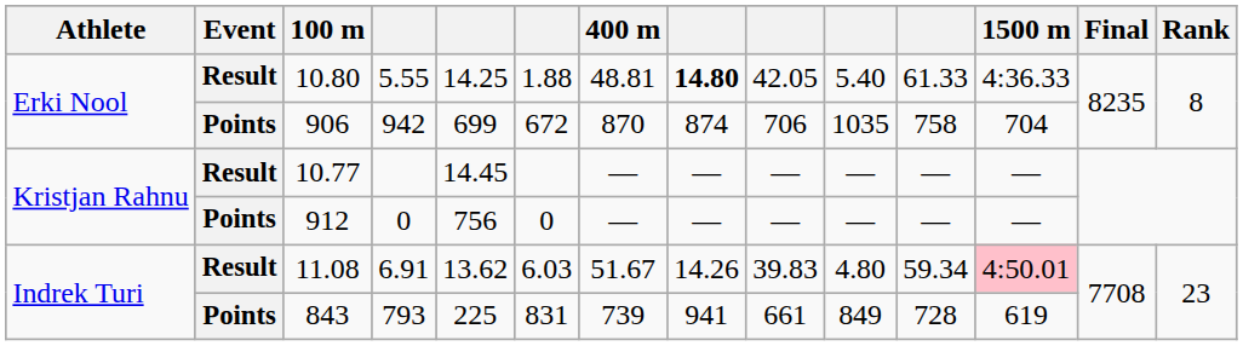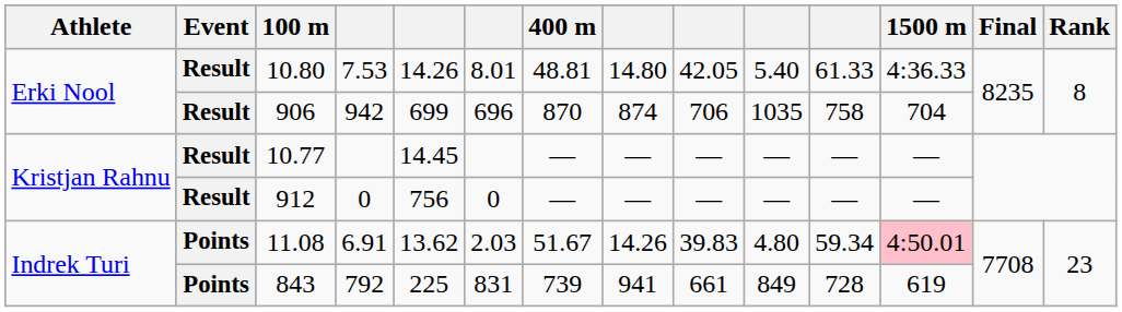 <table class="wikitable" style="font-size:90%; text-align: center">
 <tr>
 <th>Athlete</th>
 <th>Event</th>
 <th>100 m</th>
 <th></th>
 <th></th>
 <th></th>
 <th>400 m</th>
 <th></th>
 <th></th>
 <th></th>
 <th></th>
 <th>1500 m</th>
 <th>Final</th>
 <th>Rank</th>
 </tr>
 <tr align=center>
 <td align=left rowspan=2><a href='#'>Erki Nool</a></td>
 <th style="font-size:95%">Result</th>
 <td>10.80</td>
-<td>5.55</td>
-<td>14.25</td>
-<td>1.88</td>
+<td>7.53</td>
+<td>14.26</td>
+<td>8.01</td>
 <td>48.81</td>
-<td><strong>14.80</strong></td>
+<td>14.80</td>
 <td>42.05</td>
 <td>5.40</td>
 <td>61.33</td>
 <td>4:36.33</td>
 <td rowspan=2>8235</td>
 <td rowspan=2>8</td>
 </tr>
 <tr align=center>
-<th style="font-size:95%">Points</th>
+<th style="font-size:95%">Result</th>
 <td>906</td>
 <td>942</td>
 <td>699</td>
-<td>672</td>
+<td>696</td>
 <td>870</td>
 <td>874</td>
 <td>706</td>
 <td>1035</td>
 <td>758</td>
 <td>704</td>
 </tr>
 <tr align=center>
 <td align=left rowspan=2><a href='#'>Kristjan Rahnu</a></td>
 <th style="font-size:95%">Result</th>
 <td>10.77</td>
 <td></td>
 <td>14.45</td>
 <td></td>
 <td>—</td>
 <td>—</td>
 <td>—</td>
 <td>—</td>
 <td>—</td>
 <td>—</td>
 <td colspan=2 rowspan=2></td>
 </tr>
 <tr align=center>
-<th style="font-size:95%">Points</th>
+<th style="font-size:95%">Result</th>
 <td>912</td>
 <td>0</td>
 <td>756</td>
 <td>0</td>
 <td>—</td>
 <td>—</td>
 <td>—</td>
 <td>—</td>
 <td>—</td>
 <td>—</td>
 </tr>
 <tr align=center>
 <td align=left rowspan=2><a href='#'>Indrek Turi</a></td>
-<th style="font-size:95%">Result</th>
+<th style="font-size:95%">Points</th>
 <td>11.08</td>
 <td>6.91</td>
 <td>13.62</td>
-<td>6.03</td>
+<td>2.03</td>
 <td>51.67</td>
 <td>14.26</td>
 <td>39.83</td>
 <td>4.80</td>
 <td>59.34</td>
 <td style="background: pink;">4:50.01</td>
 <td rowspan=2>7708</td>
 <td rowspan=2>23</td>
 </tr>
 <tr align=center>
 <th style="font-size:95%">Points</th>
 <td>843</td>
-<td>793</td>
+<td>792</td>
 <td>225</td>
 <td>831</td>
 <td>739</td>
 <td>941</td>
 <td>661</td>
 <td>849</td>
 <td>728</td>
 <td>619</td>
 </tr>
 </table>
